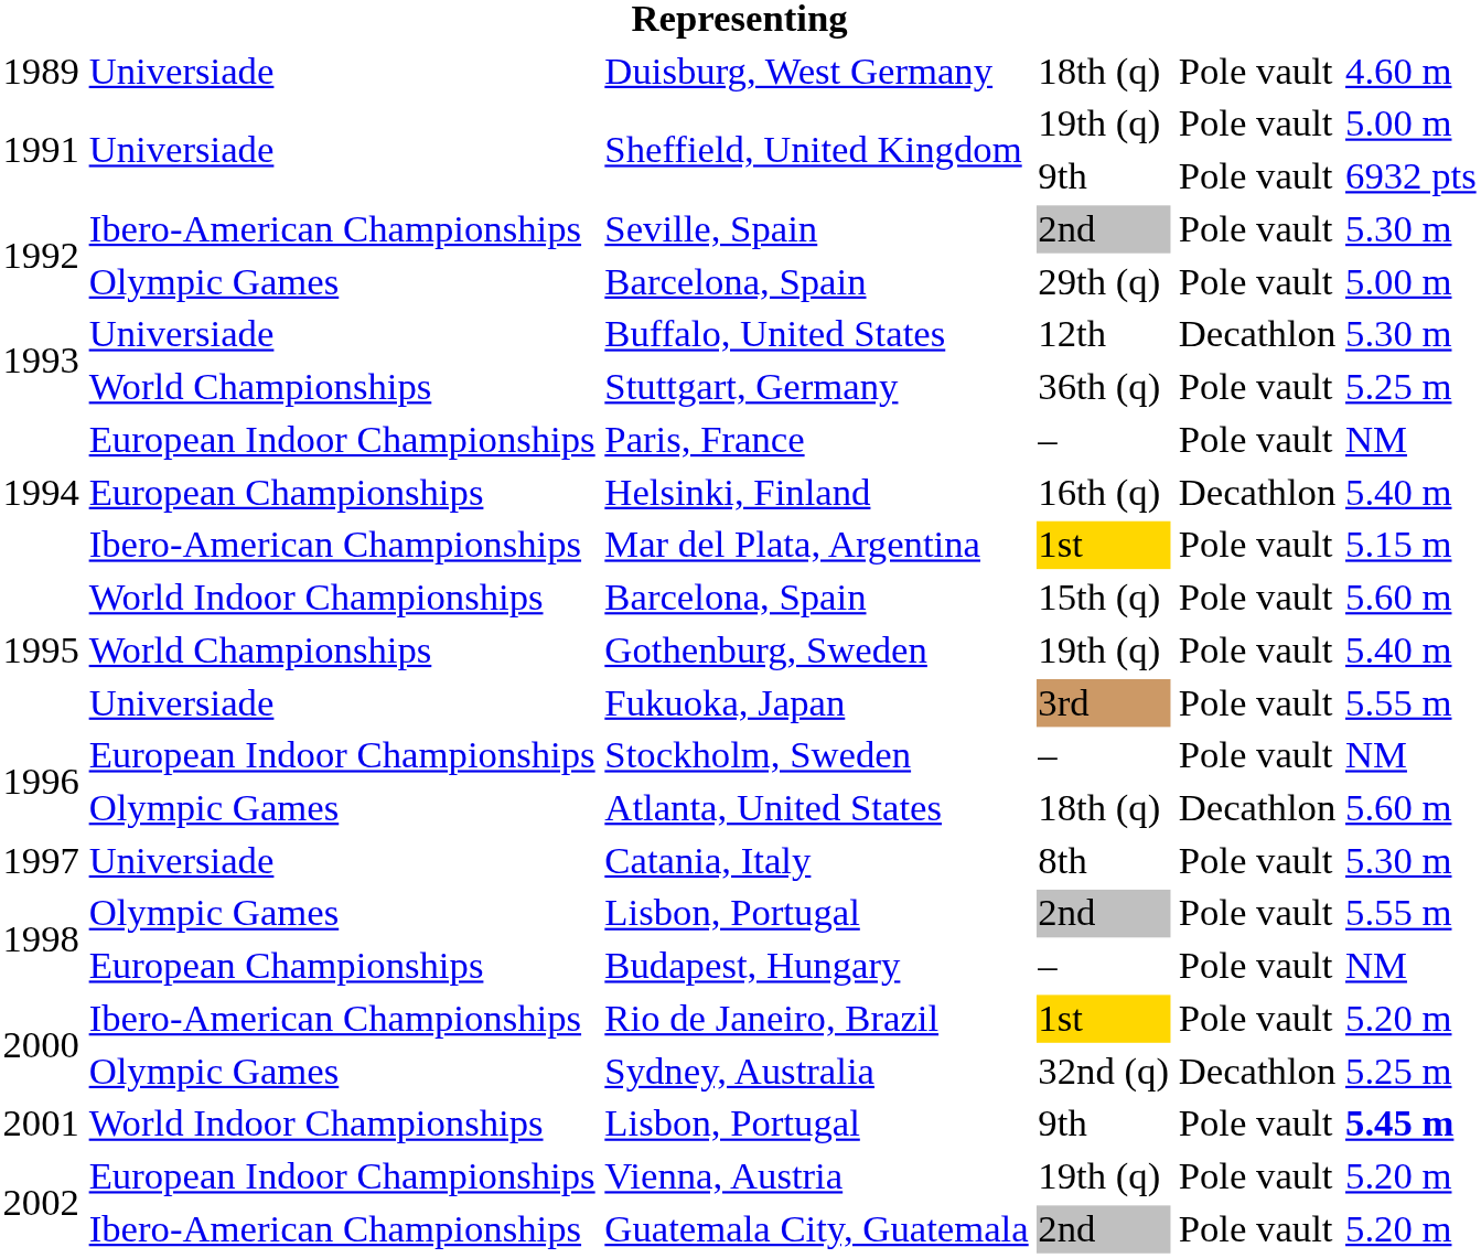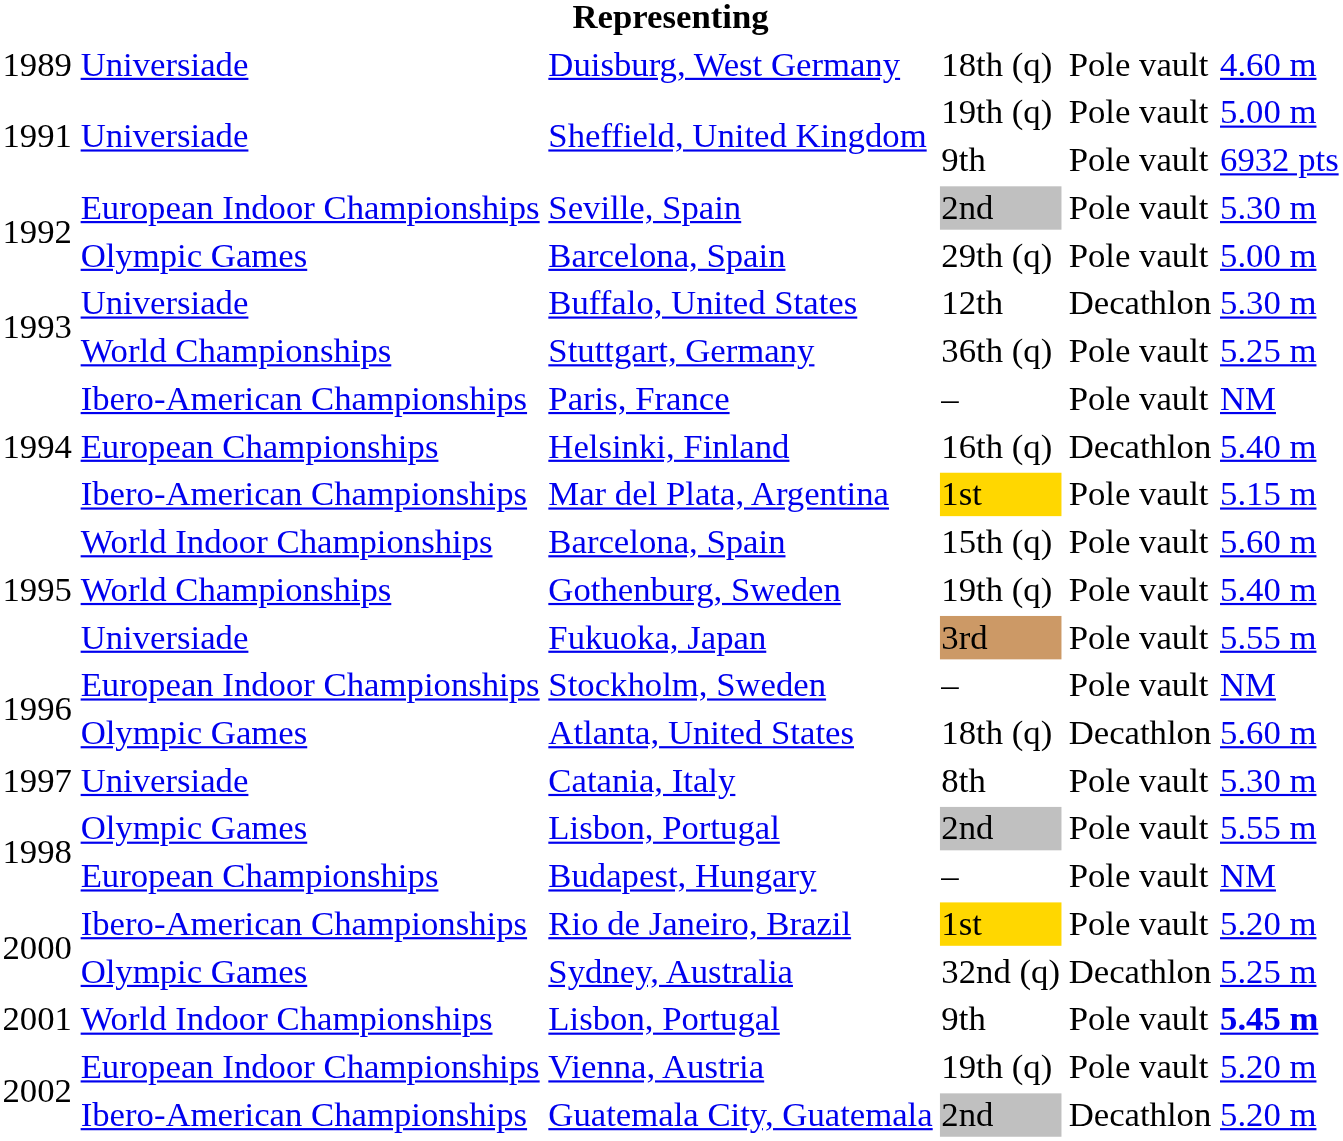 <table>
 <tr>
 <th colspan="6">Representing </th>
 </tr>
 <tr>
 <td>1989</td>
 <td><a href='#'>Universiade</a></td>
 <td><a href='#'>Duisburg, West Germany</a></td>
 <td>18th (q)</td>
 <td>Pole vault</td>
 <td><a href='#'>4.60 m</a></td>
 </tr>
 <tr>
 <td rowspan=2>1991</td>
 <td rowspan=2><a href='#'>Universiade</a></td>
 <td rowspan=2><a href='#'>Sheffield, United Kingdom</a></td>
 <td>19th (q)</td>
 <td>Pole vault</td>
 <td><a href='#'>5.00 m</a></td>
 </tr>
 <tr>
 <td>9th</td>
 <td>Pole vault</td>
 <td><a href='#'>6932 pts</a></td>
 </tr>
 <tr>
 <td rowspan=2>1992</td>
-<td><a href='#'>Ibero-American Championships</a></td>
+<td><a href='#'>European Indoor Championships</a></td>
 <td><a href='#'>Seville, Spain</a></td>
 <td bgcolor=silver>2nd</td>
 <td>Pole vault</td>
 <td><a href='#'>5.30 m</a></td>
 </tr>
 <tr>
 <td><a href='#'>Olympic Games</a></td>
 <td><a href='#'>Barcelona, Spain</a></td>
 <td>29th (q)</td>
 <td>Pole vault</td>
 <td><a href='#'>5.00 m</a></td>
 </tr>
 <tr>
 <td rowspan=2>1993</td>
 <td><a href='#'>Universiade</a></td>
 <td><a href='#'>Buffalo, United States</a></td>
 <td>12th</td>
 <td>Decathlon</td>
 <td><a href='#'>5.30 m</a></td>
 </tr>
 <tr>
 <td><a href='#'>World Championships</a></td>
 <td><a href='#'>Stuttgart, Germany</a></td>
 <td>36th (q)</td>
 <td>Pole vault</td>
 <td><a href='#'>5.25 m</a></td>
 </tr>
 <tr>
 <td rowspan=3>1994</td>
-<td><a href='#'>European Indoor Championships</a></td>
+<td><a href='#'>Ibero-American Championships</a></td>
 <td><a href='#'>Paris, France</a></td>
 <td>–</td>
 <td>Pole vault</td>
 <td><a href='#'>NM</a></td>
 </tr>
 <tr>
 <td><a href='#'>European Championships</a></td>
 <td><a href='#'>Helsinki, Finland</a></td>
 <td>16th (q)</td>
 <td>Decathlon</td>
 <td><a href='#'>5.40 m</a></td>
 </tr>
 <tr>
 <td><a href='#'>Ibero-American Championships</a></td>
 <td><a href='#'>Mar del Plata, Argentina</a></td>
 <td bgcolor=gold>1st</td>
 <td>Pole vault</td>
 <td><a href='#'>5.15 m</a></td>
 </tr>
 <tr>
 <td rowspan=3>1995</td>
 <td><a href='#'>World Indoor Championships</a></td>
 <td><a href='#'>Barcelona, Spain</a></td>
 <td>15th (q)</td>
 <td>Pole vault</td>
 <td><a href='#'>5.60 m</a></td>
 </tr>
 <tr>
 <td><a href='#'>World Championships</a></td>
 <td><a href='#'>Gothenburg, Sweden</a></td>
 <td>19th (q)</td>
 <td>Pole vault</td>
 <td><a href='#'>5.40 m</a></td>
 </tr>
 <tr>
 <td><a href='#'>Universiade</a></td>
 <td><a href='#'>Fukuoka, Japan</a></td>
 <td bgcolor=cc9966>3rd</td>
 <td>Pole vault</td>
 <td><a href='#'>5.55 m</a></td>
 </tr>
 <tr>
 <td rowspan=2>1996</td>
 <td><a href='#'>European Indoor Championships</a></td>
 <td><a href='#'>Stockholm, Sweden</a></td>
 <td>–</td>
 <td>Pole vault</td>
 <td><a href='#'>NM</a></td>
 </tr>
 <tr>
 <td><a href='#'>Olympic Games</a></td>
 <td><a href='#'>Atlanta, United States</a></td>
 <td>18th (q)</td>
 <td>Decathlon</td>
 <td><a href='#'>5.60 m</a></td>
 </tr>
 <tr>
 <td>1997</td>
 <td><a href='#'>Universiade</a></td>
 <td><a href='#'>Catania, Italy</a></td>
 <td>8th</td>
 <td>Pole vault</td>
 <td><a href='#'>5.30 m</a></td>
 </tr>
 <tr>
 <td rowspan=2>1998</td>
 <td><a href='#'>Olympic Games</a></td>
 <td><a href='#'>Lisbon, Portugal</a></td>
 <td bgcolor=silver>2nd</td>
 <td>Pole vault</td>
 <td><a href='#'>5.55 m</a></td>
 </tr>
 <tr>
 <td><a href='#'>European Championships</a></td>
 <td><a href='#'>Budapest, Hungary</a></td>
 <td>–</td>
 <td>Pole vault</td>
 <td><a href='#'>NM</a></td>
 </tr>
 <tr>
 <td rowspan=2>2000</td>
 <td><a href='#'>Ibero-American Championships</a></td>
 <td><a href='#'>Rio de Janeiro, Brazil</a></td>
 <td bgcolor=gold>1st</td>
 <td>Pole vault</td>
 <td><a href='#'>5.20 m</a></td>
 </tr>
 <tr>
 <td><a href='#'>Olympic Games</a></td>
 <td><a href='#'>Sydney, Australia</a></td>
 <td>32nd (q)</td>
 <td>Decathlon</td>
 <td><a href='#'>5.25 m</a></td>
 </tr>
 <tr>
 <td>2001</td>
 <td><a href='#'>World Indoor Championships</a></td>
 <td><a href='#'>Lisbon, Portugal</a></td>
 <td>9th</td>
 <td>Pole vault</td>
 <td><strong><a href='#'>5.45 m</a></strong></td>
 </tr>
 <tr>
 <td rowspan=2>2002</td>
 <td><a href='#'>European Indoor Championships</a></td>
 <td><a href='#'>Vienna, Austria</a></td>
 <td>19th (q)</td>
 <td>Pole vault</td>
 <td><a href='#'>5.20 m</a></td>
 </tr>
 <tr>
 <td><a href='#'>Ibero-American Championships</a></td>
 <td><a href='#'>Guatemala City, Guatemala</a></td>
 <td bgcolor=silver>2nd</td>
-<td>Pole vault</td>
+<td>Decathlon</td>
 <td><a href='#'>5.20 m</a></td>
 </tr>
 </table>
